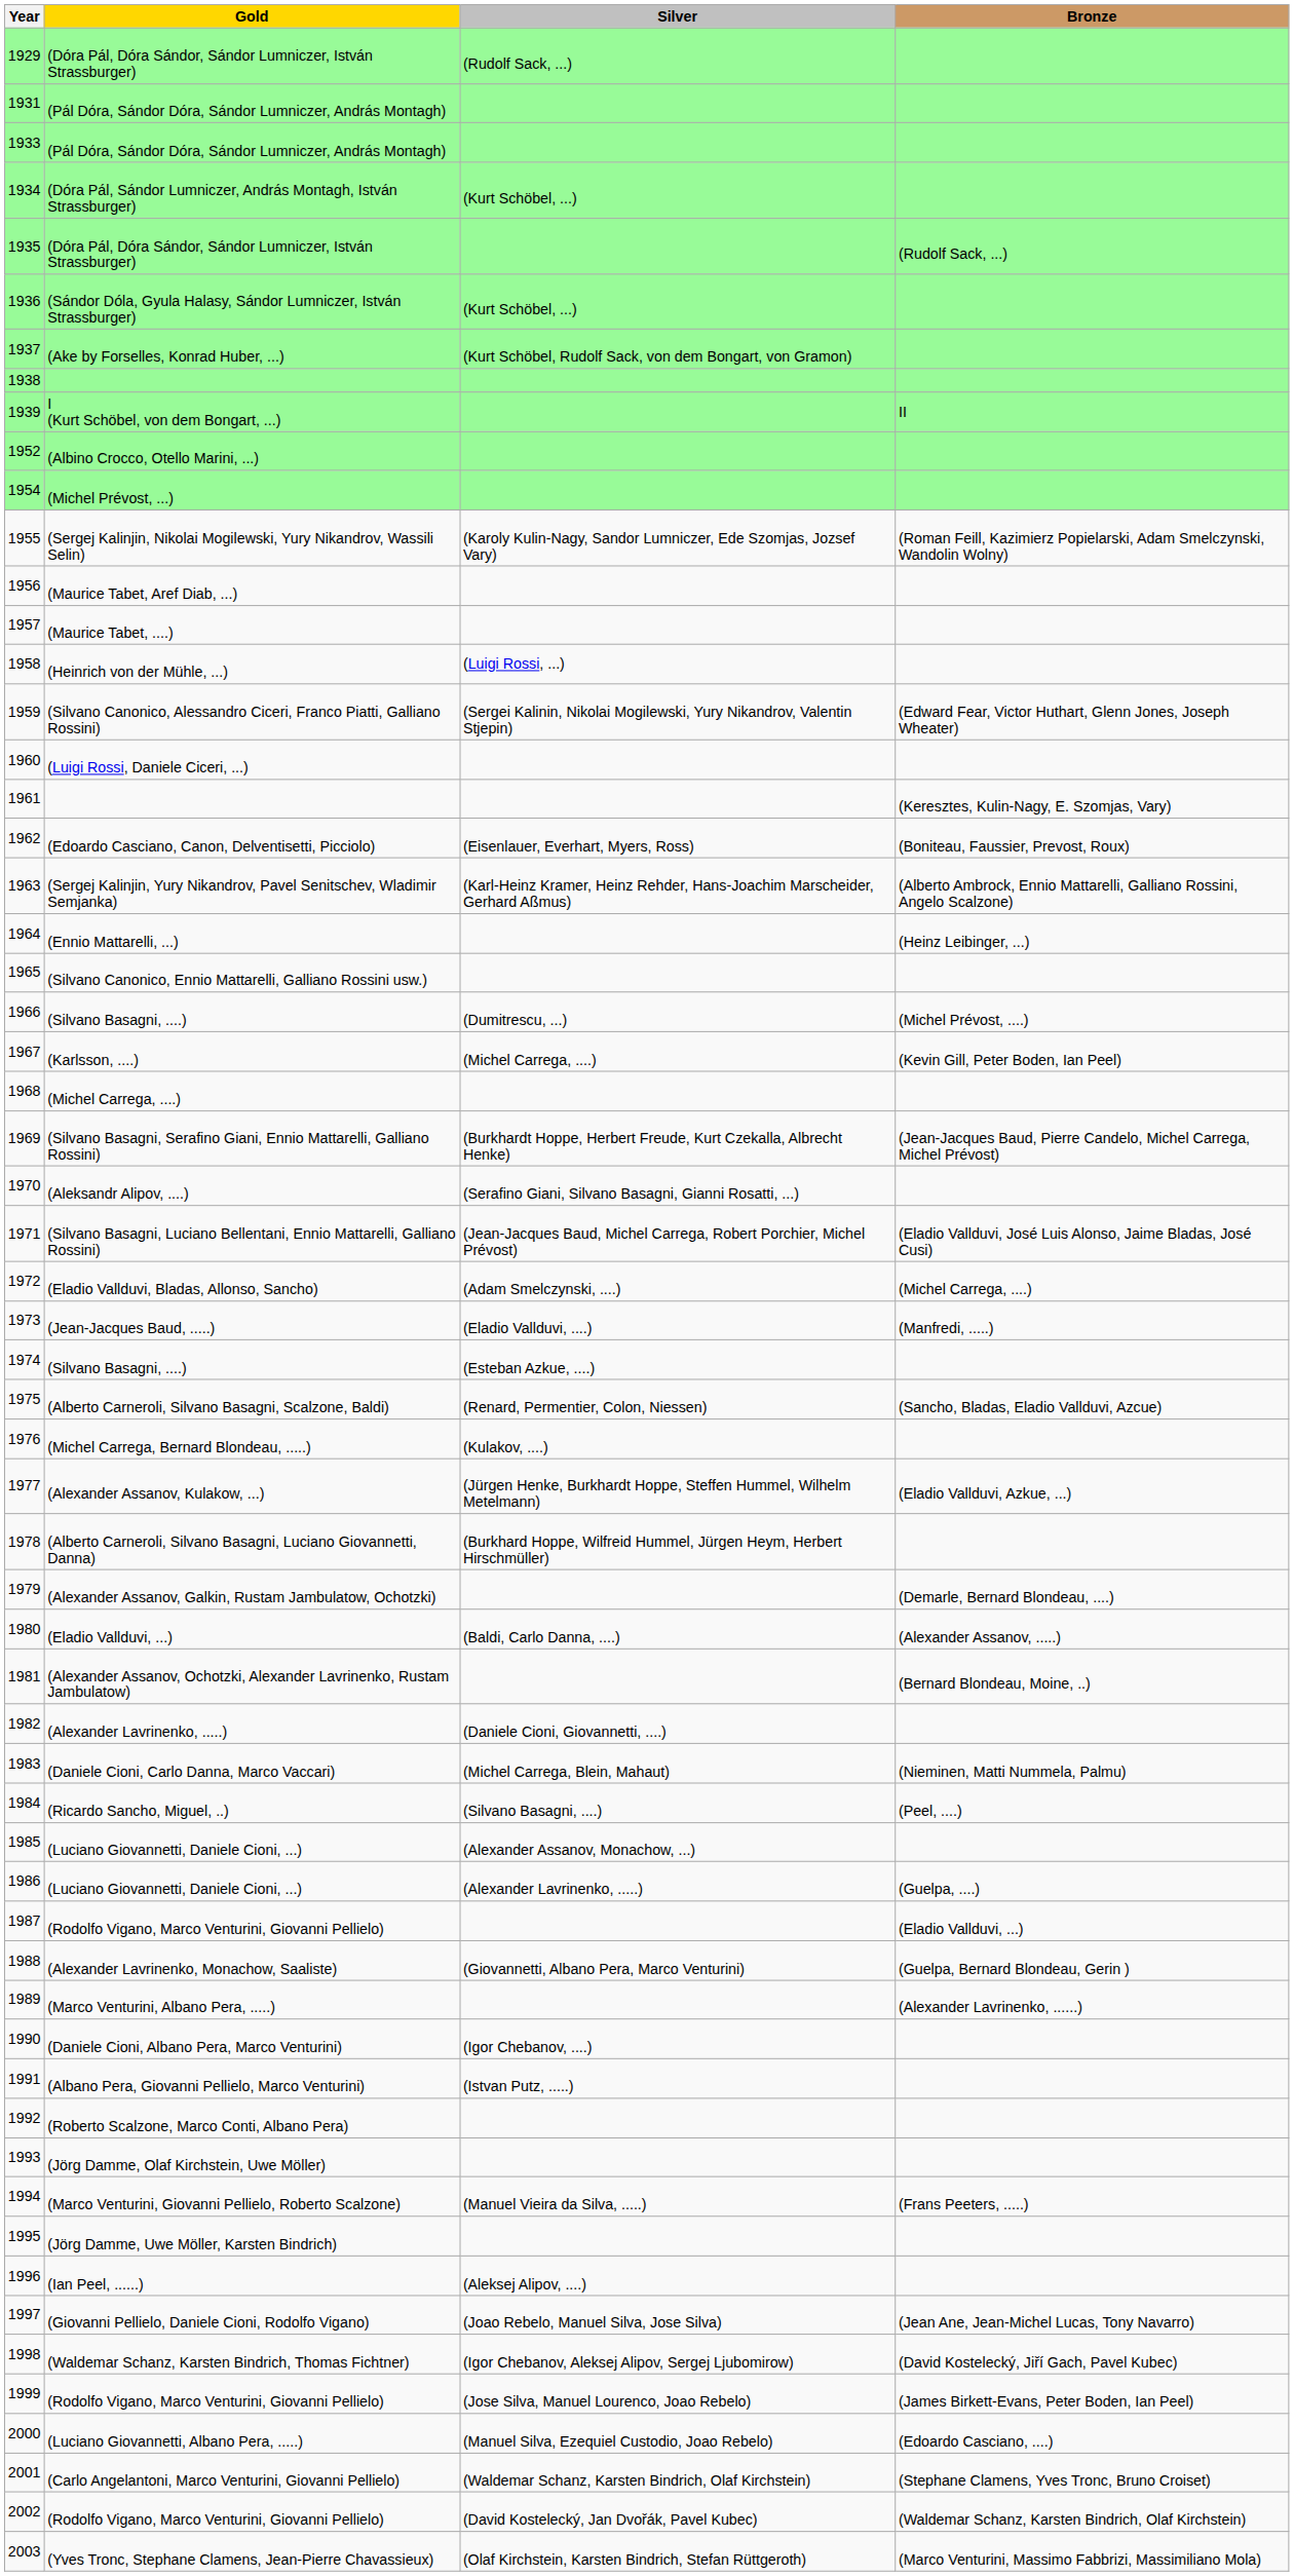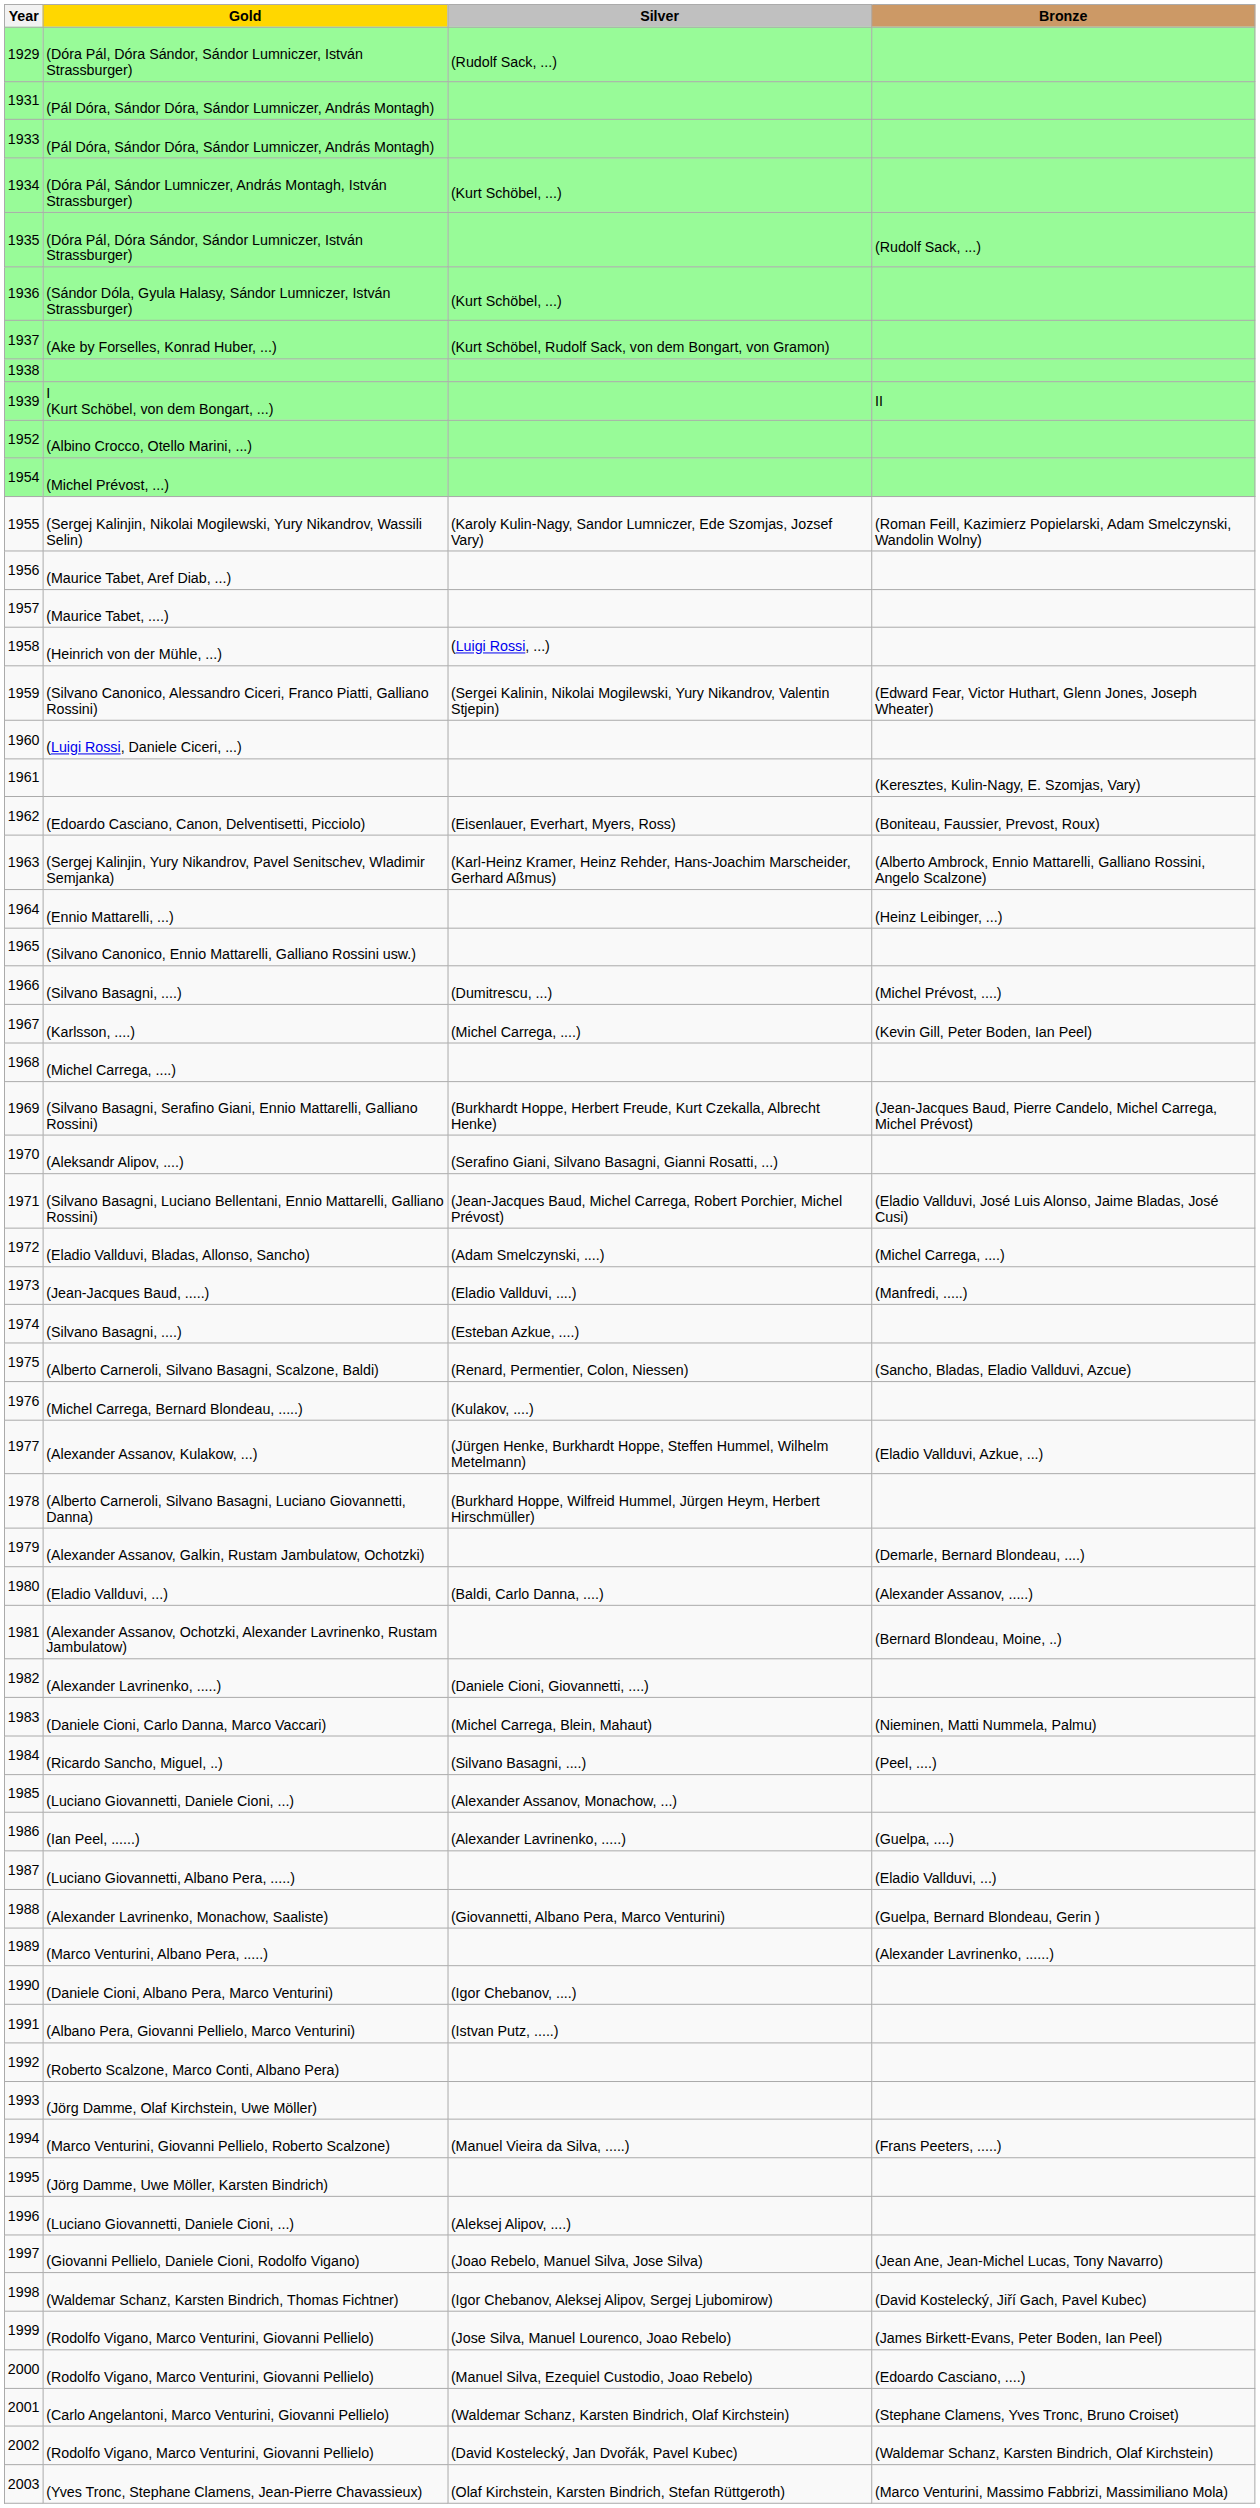 <table class="wikitable" width=100% style="font-size:90%; text-align:left;">
 <tr align=center>
 <th>Year</th>
 <td bgcolor=gold><strong>Gold</strong></td>
 <td bgcolor=silver><strong>Silver</strong></td>
 <td bgcolor=cc9966><strong>Bronze</strong></td>
 </tr>
 <tr bgcolor=palegreen>
 <td>1929</td>
 <td><br>(Dóra Pál, Dóra Sándor, Sándor Lumniczer, István Strassburger)</td>
 <td><br>(Rudolf Sack, ...)</td>
 <td></td>
 </tr>
 <tr bgcolor=palegreen>
 <td>1931</td>
 <td><br>(Pál Dóra, Sándor Dóra, Sándor Lumniczer, András Montagh)</td>
 <td></td>
 <td></td>
 </tr>
 <tr bgcolor=palegreen>
 <td>1933</td>
 <td><br>(Pál Dóra, Sándor Dóra, Sándor Lumniczer, András Montagh)</td>
 <td></td>
 <td></td>
 </tr>
 <tr bgcolor=palegreen>
 <td>1934</td>
 <td><br>(Dóra Pál, Sándor Lumniczer, András Montagh, István Strassburger)</td>
 <td><br>(Kurt Schöbel, ...)</td>
 <td></td>
 </tr>
 <tr bgcolor=palegreen>
 <td>1935</td>
 <td><br>(Dóra Pál, Dóra Sándor, Sándor Lumniczer, István Strassburger)</td>
 <td></td>
 <td><br>(Rudolf Sack, ...)</td>
 </tr>
 <tr bgcolor=palegreen>
 <td>1936</td>
 <td><br>(Sándor Dóla, Gyula Halasy, Sándor Lumniczer, István Strassburger)</td>
 <td><br>(Kurt Schöbel, ...)</td>
 <td></td>
 </tr>
 <tr bgcolor=palegreen>
 <td>1937</td>
 <td><br>(Ake by Forselles, Konrad Huber, ...)</td>
 <td><br>(Kurt Schöbel, Rudolf Sack, von dem Bongart, von Gramon)</td>
 <td></td>
 </tr>
 <tr bgcolor=palegreen>
 <td>1938</td>
 <td></td>
 <td></td>
 <td></td>
 </tr>
 <tr bgcolor=palegreen>
 <td>1939</td>
 <td> I <br>(Kurt Schöbel, von dem Bongart, ...)</td>
 <td></td>
 <td> II</td>
 </tr>
 <tr bgcolor=palegreen>
 <td>1952</td>
 <td><br>(Albino Crocco, Otello Marini, ...)</td>
 <td></td>
 <td></td>
 </tr>
 <tr bgcolor=palegreen>
 <td>1954</td>
 <td><br>(Michel Prévost, ...)</td>
 <td></td>
 <td></td>
 </tr>
 <tr>
 <td>1955</td>
 <td><br>(Sergej Kalinjin, Nikolai Mogilewski, Yury Nikandrov, Wassili Selin)</td>
 <td><br>(Karoly Kulin-Nagy, Sandor Lumniczer, Ede Szomjas, Jozsef Vary)</td>
 <td><br>(Roman Feill, Kazimierz Popielarski, Adam Smelczynski, Wandolin Wolny)</td>
 </tr>
 <tr>
 <td>1956</td>
 <td><br>(Maurice Tabet, Aref Diab, ...)</td>
 <td></td>
 <td></td>
 </tr>
 <tr>
 <td>1957</td>
 <td><br>(Maurice Tabet, ....)</td>
 <td></td>
 <td></td>
 </tr>
 <tr>
 <td>1958</td>
 <td><br>(Heinrich von der Mühle, ...)</td>
 <td> (<a href='#'>Luigi Rossi</a>, ...)</td>
 <td></td>
 </tr>
 <tr>
 <td>1959</td>
 <td><br>(Silvano Canonico, Alessandro Ciceri, Franco Piatti, Galliano Rossini)</td>
 <td><br>(Sergei Kalinin, Nikolai Mogilewski, Yury Nikandrov, Valentin Stjepin)</td>
 <td><br>(Edward Fear, Victor Huthart, Glenn Jones, Joseph Wheater)</td>
 </tr>
 <tr>
 <td>1960</td>
 <td><br>(<a href='#'>Luigi Rossi</a>, Daniele Ciceri, ...)</td>
 <td></td>
 <td></td>
 </tr>
 <tr>
 <td>1961</td>
 <td></td>
 <td></td>
 <td><br>(Keresztes, Kulin-Nagy, E. Szomjas, Vary)</td>
 </tr>
 <tr>
 <td>1962</td>
 <td><br>(Edoardo Casciano, Canon, Delventisetti, Picciolo)</td>
 <td><br>(Eisenlauer, Everhart, Myers, Ross)</td>
 <td><br>(Boniteau, Faussier, Prevost, Roux)</td>
 </tr>
 <tr>
 <td>1963</td>
 <td><br>(Sergej Kalinjin, Yury Nikandrov, Pavel Senitschev, Wladimir Semjanka)</td>
 <td><br>(Karl-Heinz Kramer, Heinz Rehder, Hans-Joachim Marscheider, Gerhard Aßmus)</td>
 <td><br>(Alberto Ambrock, Ennio Mattarelli, Galliano Rossini, Angelo Scalzone)</td>
 </tr>
 <tr>
 <td>1964</td>
 <td><br>(Ennio Mattarelli, ...)</td>
 <td></td>
 <td><br>(Heinz Leibinger, ...)</td>
 </tr>
 <tr>
 <td>1965</td>
 <td><br>(Silvano Canonico, Ennio Mattarelli, Galliano Rossini usw.)</td>
 <td></td>
 <td></td>
 </tr>
 <tr>
 <td>1966</td>
 <td><br>(Silvano Basagni, ....)</td>
 <td><br>(Dumitrescu, ...)</td>
 <td><br>(Michel Prévost, ....)</td>
 </tr>
 <tr>
 <td>1967</td>
 <td><br>(Karlsson, ....)</td>
 <td><br>(Michel Carrega, ....)</td>
 <td><br>(Kevin Gill, Peter Boden, Ian Peel)</td>
 </tr>
 <tr>
 <td>1968</td>
 <td><br>(Michel Carrega, ....)</td>
 <td></td>
 <td></td>
 </tr>
 <tr>
 <td>1969</td>
 <td><br>(Silvano Basagni, Serafino Giani, Ennio Mattarelli, Galliano Rossini)</td>
 <td><br>(Burkhardt Hoppe, Herbert Freude, Kurt Czekalla, Albrecht Henke)</td>
 <td><br>(Jean-Jacques Baud, Pierre Candelo, Michel Carrega, Michel Prévost)</td>
 </tr>
 <tr>
 <td>1970</td>
 <td><br>(Aleksandr Alipov, ....)</td>
 <td><br>(Serafino Giani, Silvano Basagni, Gianni Rosatti, ...)</td>
 <td></td>
 </tr>
 <tr>
 <td>1971</td>
 <td><br>(Silvano Basagni, Luciano Bellentani, Ennio Mattarelli, Galliano Rossini)</td>
 <td><br>(Jean-Jacques Baud, Michel Carrega, Robert Porchier, Michel Prévost)</td>
 <td><br>(Eladio Vallduvi, José Luis Alonso, Jaime Bladas, José Cusi)</td>
 </tr>
 <tr>
 <td>1972</td>
 <td><br>(Eladio Vallduvi, Bladas, Allonso, Sancho)</td>
 <td><br>(Adam Smelczynski, ....)</td>
 <td><br>(Michel Carrega, ....)</td>
 </tr>
 <tr>
 <td>1973</td>
 <td><br>(Jean-Jacques Baud, .....)</td>
 <td><br>(Eladio Vallduvi, ....)</td>
 <td><br>(Manfredi, .....)</td>
 </tr>
 <tr>
 <td>1974</td>
 <td><br>(Silvano Basagni, ....)</td>
 <td><br>(Esteban Azkue, ....)</td>
 <td></td>
 </tr>
 <tr>
 <td>1975</td>
 <td><br>(Alberto Carneroli, Silvano Basagni, Scalzone, Baldi)</td>
 <td><br>(Renard, Permentier, Colon, Niessen)</td>
 <td><br>(Sancho, Bladas, Eladio Vallduvi, Azcue)</td>
 </tr>
 <tr>
 <td>1976</td>
 <td><br>(Michel Carrega, Bernard Blondeau, .....)</td>
 <td><br>(Kulakov, ....)</td>
 <td></td>
 </tr>
 <tr>
 <td>1977</td>
 <td><br>(Alexander Assanov, Kulakow, ...)</td>
 <td><br>(Jürgen Henke, Burkhardt Hoppe, Steffen Hummel, Wilhelm Metelmann)</td>
 <td><br>(Eladio Vallduvi, Azkue, ...)</td>
 </tr>
 <tr>
 <td>1978</td>
 <td><br>(Alberto Carneroli, Silvano Basagni, Luciano Giovannetti, Danna)</td>
 <td><br>(Burkhard Hoppe, Wilfreid Hummel, Jürgen Heym, Herbert Hirschmüller)</td>
 <td></td>
 </tr>
 <tr>
 <td>1979</td>
 <td><br>(Alexander Assanov, Galkin, Rustam Jambulatow, Ochotzki)</td>
 <td></td>
 <td><br>(Demarle, Bernard Blondeau, ....)</td>
 </tr>
 <tr>
 <td>1980</td>
 <td><br>(Eladio Vallduvi, ...)</td>
 <td><br>(Baldi, Carlo Danna, ....)</td>
 <td><br>(Alexander Assanov, .....)</td>
 </tr>
 <tr>
 <td>1981</td>
 <td><br>(Alexander Assanov, Ochotzki, Alexander Lavrinenko, Rustam Jambulatow)</td>
 <td></td>
 <td><br>(Bernard Blondeau, Moine, ..)</td>
 </tr>
 <tr>
 <td>1982</td>
 <td><br>(Alexander Lavrinenko, .....)</td>
 <td><br>(Daniele Cioni, Giovannetti, ....)</td>
 <td></td>
 </tr>
 <tr>
 <td>1983</td>
 <td><br>(Daniele Cioni, Carlo Danna, Marco Vaccari)</td>
 <td><br>(Michel Carrega, Blein, Mahaut)</td>
 <td><br>(Nieminen, Matti Nummela, Palmu)</td>
 </tr>
 <tr>
 <td>1984</td>
 <td><br>(Ricardo Sancho, Miguel, ..)</td>
 <td><br>(Silvano Basagni, ....)</td>
 <td><br>(Peel, ....)</td>
 </tr>
 <tr>
 <td>1985</td>
 <td><br>(Luciano Giovannetti, Daniele Cioni, ...)</td>
 <td><br>(Alexander Assanov, Monachow, ...)</td>
 <td></td>
 </tr>
 <tr>
 <td>1986</td>
-<td><br>(Luciano Giovannetti, Daniele Cioni, ...)</td>
+<td><br>(Ian Peel, ......)</td>
 <td><br>(Alexander Lavrinenko, .....)</td>
 <td><br>(Guelpa, ....)</td>
 </tr>
 <tr>
 <td>1987</td>
-<td><br>(Rodolfo Vigano, Marco Venturini, Giovanni Pellielo)</td>
+<td><br>(Luciano Giovannetti, Albano Pera, .....)</td>
 <td></td>
 <td><br>(Eladio Vallduvi, ...)</td>
 </tr>
 <tr>
 <td>1988</td>
 <td><br>(Alexander Lavrinenko, Monachow, Saaliste)</td>
 <td><br>(Giovannetti, Albano Pera, Marco Venturini)</td>
 <td><br>(Guelpa, Bernard Blondeau, Gerin )</td>
 </tr>
 <tr>
 <td>1989</td>
 <td><br>(Marco Venturini, Albano Pera, .....)</td>
 <td></td>
 <td><br>(Alexander Lavrinenko, ......)</td>
 </tr>
 <tr>
 <td>1990</td>
 <td><br>(Daniele Cioni, Albano Pera, Marco Venturini)</td>
 <td><br>(Igor Chebanov, ....)</td>
 <td></td>
 </tr>
 <tr>
 <td>1991</td>
 <td><br>(Albano Pera, Giovanni Pellielo, Marco Venturini)</td>
 <td><br>(Istvan Putz, .....)</td>
 <td></td>
 </tr>
 <tr>
 <td>1992</td>
 <td><br>(Roberto Scalzone, Marco Conti, Albano Pera)</td>
 <td></td>
 <td></td>
 </tr>
 <tr>
 <td>1993</td>
 <td><br>(Jörg Damme, Olaf Kirchstein, Uwe Möller)</td>
 <td></td>
 <td></td>
 </tr>
 <tr>
 <td>1994</td>
 <td><br>(Marco Venturini, Giovanni Pellielo, Roberto Scalzone)</td>
 <td><br>(Manuel Vieira da Silva, .....)</td>
 <td><br>  (Frans Peeters, .....)</td>
 </tr>
 <tr>
 <td>1995</td>
 <td><br>(Jörg Damme, Uwe Möller, Karsten Bindrich)</td>
 <td></td>
 <td></td>
 </tr>
 <tr>
 <td>1996</td>
-<td><br>(Ian Peel, ......)</td>
+<td><br>(Luciano Giovannetti, Daniele Cioni, ...)</td>
 <td><br>(Aleksej Alipov, ....)</td>
 <td></td>
 </tr>
 <tr>
 <td>1997</td>
 <td><br>(Giovanni Pellielo, Daniele Cioni, Rodolfo Vigano)</td>
 <td><br>(Joao Rebelo, Manuel Silva, Jose Silva)</td>
 <td><br>(Jean Ane, Jean-Michel Lucas, Tony Navarro)</td>
 </tr>
 <tr>
 <td>1998</td>
 <td><br>(Waldemar Schanz, Karsten Bindrich, Thomas Fichtner)</td>
 <td><br>(Igor Chebanov, Aleksej Alipov, Sergej Ljubomirow)</td>
 <td><br>(David Kostelecký, Jiří Gach, Pavel Kubec)</td>
 </tr>
 <tr>
 <td>1999</td>
 <td><br>(Rodolfo Vigano, Marco Venturini, Giovanni Pellielo)</td>
 <td><br>(Jose Silva, Manuel Lourenco, Joao Rebelo)</td>
 <td><br>(James Birkett-Evans, Peter Boden, Ian Peel)</td>
 </tr>
 <tr>
 <td>2000</td>
-<td><br>(Luciano Giovannetti, Albano Pera, .....)</td>
+<td><br>(Rodolfo Vigano, Marco Venturini, Giovanni Pellielo)</td>
 <td><br>(Manuel Silva, Ezequiel Custodio, Joao Rebelo)</td>
 <td><br>(Edoardo Casciano, ....)</td>
 </tr>
 <tr>
 <td>2001</td>
 <td><br>(Carlo Angelantoni, Marco Venturini, Giovanni Pellielo)</td>
 <td><br>(Waldemar Schanz, Karsten Bindrich, Olaf Kirchstein)</td>
 <td><br>(Stephane Clamens, Yves Tronc, Bruno Croiset)</td>
 </tr>
 <tr>
 <td>2002</td>
 <td><br>(Rodolfo Vigano, Marco Venturini, Giovanni Pellielo)</td>
 <td><br>(David Kostelecký, Jan Dvořák, Pavel Kubec)</td>
 <td><br>(Waldemar Schanz, Karsten Bindrich, Olaf Kirchstein)</td>
 </tr>
 <tr>
 <td>2003</td>
 <td><br>(Yves Tronc, Stephane Clamens, Jean-Pierre Chavassieux)</td>
 <td><br>(Olaf Kirchstein, Karsten Bindrich, Stefan Rüttgeroth)</td>
 <td><br>(Marco Venturini, Massimo Fabbrizi, Massimiliano Mola)</td>
 </tr>
 </table>
